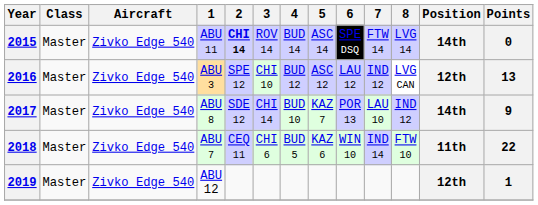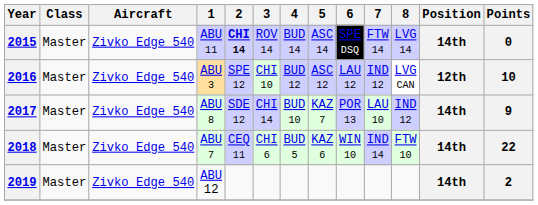 <table class="wikitable" border="1" style="text-align:center; font-size:90%;">
 <tr valign="top">
 <th>Year</th>
 <th>Class</th>
 <th>Aircraft</th>
 <th>1</th>
 <th>2</th>
 <th>3</th>
 <th>4</th>
 <th>5</th>
 <th>6</th>
 <th>7</th>
 <th>8</th>
 <th>Position</th>
 <th>Points</th>
 </tr>
 <tr>
 <th><a href='#'>2015</a></th>
 <td>Master</td>
 <td><a href='#'>Zivko Edge 540</a></td>
 <td style="background:#cfcfff;"><a href='#'>ABU</a><br><small>11</small></td>
 <td style="background:#cfcfff;"><strong><a href='#'>CHI</a><br><small>14</small></strong></td>
 <td style="background:#cfcfff;"><a href='#'>ROV</a><br><small>14</small></td>
 <td style="background:#cfcfff;"><a href='#'>BUD</a><br><small>14</small></td>
 <td style="background:#cfcfff;"><a href='#'>ASC</a><br><small>14</small></td>
 <td style="background:#000000;color:#ffffff"><a href='#'><span>SPE</span></a><br><small>DSQ</small></td>
 <td style="background:#cfcfff;"><a href='#'>FTW</a><br><small>14</small></td>
 <td style="background:#cfcfff;"><a href='#'>LVG</a><br><small>14</small></td>
 <th>14th</th>
 <th>0</th>
 </tr>
 <tr>
 <th><a href='#'>2016</a></th>
 <td>Master</td>
 <td><a href='#'>Zivko Edge 540</a></td>
 <td style="background:#ffdf9f;"><a href='#'>ABU</a><br><small>3</small></td>
 <td style="background:#cfcfff;"><a href='#'>SPE</a><br><small>12</small></td>
 <td style="background:#dfffdf;"><a href='#'>CHI</a><br><small>10</small></td>
 <td style="background:#cfcfff;"><a href='#'>BUD</a><br><small>12</small></td>
 <td style="background:#cfcfff;"><a href='#'>ASC</a><br><small>12</small></td>
 <td style="background:#cfcfff;"><a href='#'>LAU</a><br><small>12</small></td>
 <td style="background:#cfcfff;"><a href='#'>IND</a><br><small>12</small></td>
 <td style="background:#FFFFFF;"><a href='#'>LVG</a><br><small>CAN</small></td>
 <th>12th</th>
-<th>13</th>
+<th>10</th>
 </tr>
 <tr>
 <th><a href='#'>2017</a></th>
 <td>Master</td>
 <td><a href='#'>Zivko Edge 540</a></td>
 <td style="background:#dfffdf;"><a href='#'>ABU</a><br><small>8</small></td>
 <td style="background:#cfcfff;"><a href='#'>SDE</a><br><small>12</small></td>
 <td style="background:#cfcfff;"><a href='#'>CHI</a><br><small>14</small></td>
 <td style="background:#dfffdf;"><a href='#'>BUD</a><br><small>10</small></td>
 <td style="background:#dfffdf;"><a href='#'>KAZ</a><br><small>7</small></td>
 <td style="background:#cfcfff;"><a href='#'>POR</a><br><small>13</small></td>
 <td style="background:#dfffdf;"><a href='#'>LAU</a><br><small>10</small></td>
 <td style="background:#cfcfff;"><a href='#'>IND</a><br><small>12</small></td>
 <th>14th</th>
 <th>9</th>
 </tr>
 <tr>
 <th><a href='#'>2018</a></th>
 <td>Master</td>
 <td><a href='#'>Zivko Edge 540</a></td>
 <td style="background:#dfffdf;"><a href='#'>ABU</a><br><small>7</small></td>
 <td style="background:#cfcfff;"><a href='#'>CEQ</a><br><small>11</small></td>
 <td style="background:#dfffdf;"><a href='#'>CHI</a><br><small>6</small></td>
 <td style="background:#dfffdf;"><a href='#'>BUD</a><br><small>5</small></td>
 <td style="background:#dfffdf;"><a href='#'>KAZ</a><br><small>6</small></td>
 <td style="background:#dfffdf;"><a href='#'>WIN</a><br><small>10</small></td>
 <td style="background:#cfcfff;"><a href='#'>IND</a><br><small>14</small></td>
 <td style="background:#dfffdf;"><a href='#'>FTW</a><br><small>10</small></td>
-<th>11th</th>
+<th>14th</th>
 <th>22</th>
 </tr>
 <tr>
 <th><a href='#'>2019</a></th>
 <td>Master</td>
 <td><a href='#'>Zivko Edge 540</a></td>
 <td><a href='#'>ABU</a><br>12</td>
 <td></td>
 <td></td>
 <td></td>
 <td></td>
 <td></td>
 <td></td>
 <td></td>
-<th>12th</th>
-<th>1</th>
+<th>14th</th>
+<th>2</th>
 </tr>
 <tr>
 </tr>
 </table>
